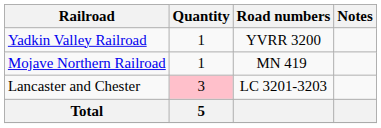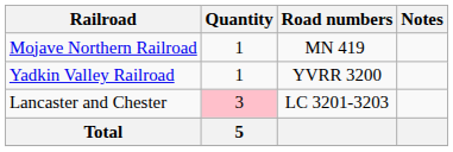 <table class="wikitable">
 <tr>
 <th>Railroad</th>
 <th>Quantity</th>
 <th>Road numbers</th>
 <th>Notes</th>
 </tr>
 <tr>
+<td><a href='#'>Mojave Northern Railroad</a></td>
+<td style="text-align:center;">1</td>
+<td style="text-align:center;">MN 419 </td>
+<td></td>
+</tr>
+<tr>
 <td><a href='#'>Yadkin Valley Railroad</a></td>
 <td style="text-align:center;">1</td>
 <td style="text-align:center;">YVRR 3200</td>
-<td></td>
-</tr>
-<tr>
-<td><a href='#'>Mojave Northern Railroad</a></td>
-<td style="text-align:center;">1</td>
-<td style="text-align:center;">MN 419 </td>
 <td></td>
 </tr>
 <tr>
 <td>Lancaster and Chester</td>
 <td style="background: pink; text-align:center;">3</td>
 <td style="text-align:center;">LC 3201-3203</td>
 <td></td>
 </tr>
 <tr>
 <th>Total</th>
 <th>5</th>
 <th></th>
 <th></th>
 </tr>
 <tr>
 </tr>
 </table>
